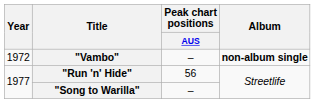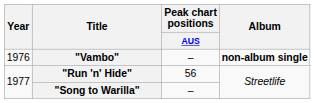 <table class="wikitable plainrowheaders" style="text-align:center;" border="1">
 <tr>
 <th scope="col" rowspan="2">Year</th>
 <th scope="col" rowspan="2" style="width:12em;">Title</th>
 <th scope="col" colspan="1">Peak chart<br>positions</th>
 <th scope="col" rowspan="2">Album</th>
 </tr>
 <tr>
 <th scope="col" style="text-align:center;"><small><a href='#'>AUS</a></small><br></th>
 </tr>
 <tr>
-<td>1972</td>
+<td>1976</td>
 <th scope="row">"Vambo"</th>
 <td style="text-align:center;">–</td>
 <td><strong>non-album single</strong></td>
 </tr>
 <tr>
 <td rowspan="2">1977</td>
 <th scope="row">"Run 'n' Hide"</th>
 <td style="text-align:center;">56</td>
 <td rowspan="2"><em>Streetlife</em></td>
 </tr>
 <tr>
 <th scope="row">"Song to Warilla"</th>
 <td style="text-align:center;">–</td>
 </tr>
 </table>
